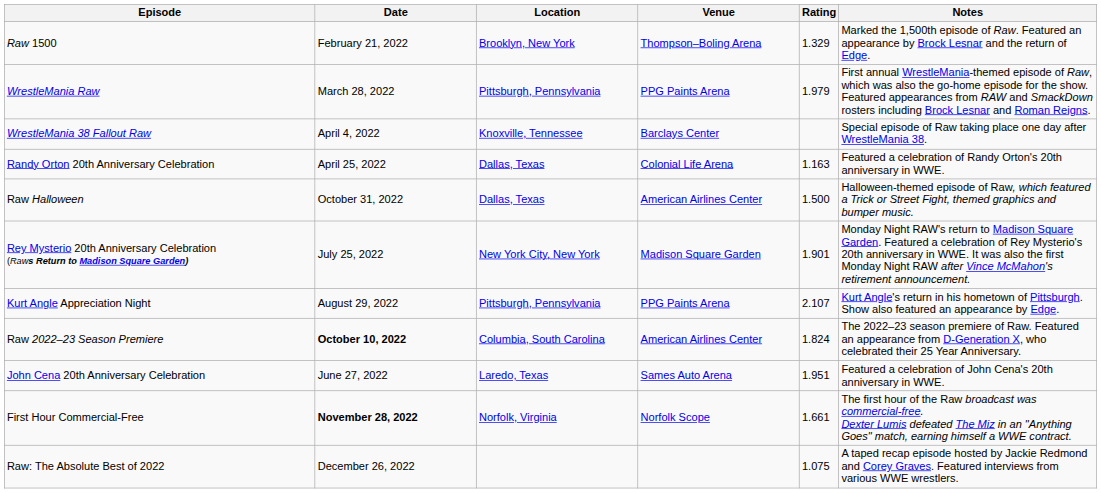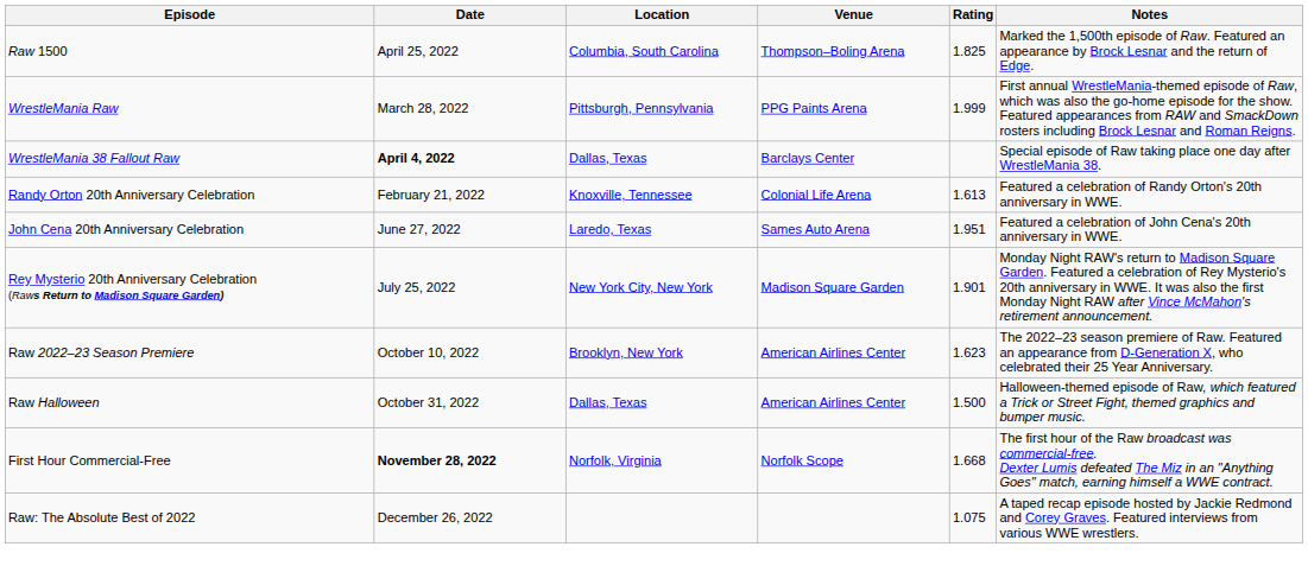 <table class="wikitable plainrowheaders sortable" style="width:100%;">
 <tr>
 <th style="width:29%;">Episode</th>
 <th style="width:15%;">Date</th>
 <th style="width:15%;">Location</th>
 <th style="width:15%;">Venue</th>
 <th style="width:2%;">Rating</th>
 <th style="width:99%;">Notes</th>
 </tr>
 <tr>
 <td><em>Raw</em> 1500</td>
-<td>February 21, 2022</td>
-<td><a href='#'>Brooklyn, New York</a></td>
+<td>April 25, 2022</td>
+<td><a href='#'>Columbia, South Carolina</a></td>
 <td><a href='#'>Thompson–Boling Arena</a></td>
-<td>1.329</td>
+<td>1.825</td>
 <td>Marked the 1,500th episode of <em>Raw</em>. Featured an appearance by <a href='#'>Brock Lesnar</a> and the return of <a href='#'>Edge</a>.</td>
 </tr>
 <tr>
 <td><em><a href='#'>WrestleMania Raw</a></em></td>
 <td>March 28, 2022</td>
 <td><a href='#'>Pittsburgh, Pennsylvania</a></td>
 <td><a href='#'>PPG Paints Arena</a></td>
-<td>1.979</td>
+<td>1.999</td>
 <td>First annual <a href='#'>WrestleMania</a>-themed episode of <em>Raw</em>, which was also the go-home episode for the show. Featured appearances from <em>RAW</em> and <em>SmackDown</em> rosters including <a href='#'>Brock Lesnar</a> and <a href='#'>Roman Reigns</a>.</td>
 </tr>
 <tr>
 <td><em><a href='#'>WrestleMania 38 Fallout Raw</a></em></td>
-<td>April 4, 2022</td>
-<td><a href='#'>Knoxville, Tennessee</a></td>
+<td><strong>April 4, 2022</strong></td>
+<td><a href='#'>Dallas, Texas</a></td>
 <td><a href='#'>Barclays Center</a></td>
 <td></td>
 <td>Special episode of Raw taking place one day after <a href='#'>WrestleMania 38</a>.</td>
 </tr>
 <tr>
 <td><a href='#'>Randy Orton</a> 20th Anniversary Celebration</td>
-<td>April 25, 2022</td>
-<td><a href='#'>Dallas, Texas</a></td>
+<td>February 21, 2022</td>
+<td><a href='#'>Knoxville, Tennessee</a></td>
 <td><a href='#'>Colonial Life Arena</a></td>
-<td>1.163</td>
+<td>1.613</td>
 <td>Featured a celebration of Randy Orton's 20th anniversary in WWE.</td>
+</tr>
+<tr>
+<td><a href='#'>John Cena</a> 20th Anniversary Celebration</td>
+<td>June 27, 2022</td>
+<td><a href='#'>Laredo, Texas</a></td>
+<td><a href='#'>Sames Auto Arena</a></td>
+<td>1.951</td>
+<td>Featured a celebration of John Cena's 20th anniversary in WWE.</td>
+</tr>
+<tr>
+<td><a href='#'>Rey Mysterio</a> 20th Anniversary Celebration<br><small>(<em>Raw<strong>s Return to <a href='#'>Madison Square Garden</a>)</small></td>
+<td>July 25, 2022</td>
+<td><a href='#'>New York City, New York</a></td>
+<td><a href='#'>Madison Square Garden</a></td>
+<td>1.901</td>
+<td>Monday Night RAW's return to <a href='#'>Madison Square Garden</a>. Featured a celebration of Rey Mysterio's 20th anniversary in WWE. It was also the first </em>Monday Night RAW<em> after <a href='#'>Vince McMahon</a>'s retirement announcement.</td>
+</tr>
+<tr>
+<td></em>Raw<em> 2022–23 Season Premiere</td>
+<td>October 10, 2022</td>
+<td><a href='#'>Brooklyn, New York</a></td>
+<td><a href='#'>American Airlines Center</a></td>
+<td>1.623</td>
+<td>The 2022–23 season premiere of Raw. Featured an appearance from <a href='#'>D-Generation X</a>, who celebrated their 25 Year Anniversary.</td>
 </tr>
 <tr>
 <td></em>Raw<em> Halloween</td>
 <td>October 31, 2022</td>
 <td><a href='#'>Dallas, Texas</a></td>
 <td><a href='#'>American Airlines Center</a></td>
 <td>1.500</td>
 <td>Halloween-themed episode of </em>Raw<em>, which featured a Trick or Street Fight, themed graphics and bumper music.</td>
 </tr>
 <tr>
-<td><a href='#'>Rey Mysterio</a> 20th Anniversary Celebration<br><small>(<em>Raw<strong>s Return to <a href='#'>Madison Square Garden</a>)</small></td>
-<td>July 25, 2022</td>
-<td><a href='#'>New York City, New York</a></td>
-<td><a href='#'>Madison Square Garden</a></td>
-<td>1.901</td>
-<td>Monday Night RAW's return to <a href='#'>Madison Square Garden</a>. Featured a celebration of Rey Mysterio's 20th anniversary in WWE. It was also the first </em>Monday Night RAW<em> after <a href='#'>Vince McMahon</a>'s retirement announcement.</td>
-</tr>
-<tr>
-<td><a href='#'>Kurt Angle</a> Appreciation Night</td>
-<td>August 29, 2022</td>
-<td><a href='#'>Pittsburgh, Pennsylvania</a></td>
-<td><a href='#'>PPG Paints Arena</a></td>
-<td>2.107</td>
-<td><a href='#'>Kurt Angle</a>'s return in his hometown of <a href='#'>Pittsburgh</a>. Show also featured an appearance by <a href='#'>Edge</a>.</td>
-</tr>
-<tr>
-<td></em>Raw<em> 2022–23 Season Premiere</td>
-<td><strong>October 10, 2022</strong></td>
-<td><a href='#'>Columbia, South Carolina</a></td>
-<td><a href='#'>American Airlines Center</a></td>
-<td>1.824</td>
-<td>The 2022–23 season premiere of Raw. Featured an appearance from <a href='#'>D-Generation X</a>, who celebrated their 25 Year Anniversary.</td>
-</tr>
-<tr>
-<td><a href='#'>John Cena</a> 20th Anniversary Celebration</td>
-<td>June 27, 2022</td>
-<td><a href='#'>Laredo, Texas</a></td>
-<td><a href='#'>Sames Auto Arena</a></td>
-<td>1.951</td>
-<td>Featured a celebration of John Cena's 20th anniversary in WWE.</td>
-</tr>
-<tr>
 <td>First Hour Commercial-Free</td>
 <td><strong>November 28, 2022</strong></td>
 <td><a href='#'>Norfolk, Virginia</a></td>
 <td><a href='#'>Norfolk Scope</a></td>
-<td>1.661</td>
+<td>1.668</td>
 <td>The first hour of the </em>Raw<em> broadcast was <a href='#'>commercial-free</a>.<br><a href='#'>Dexter Lumis</a> defeated <a href='#'>The Miz</a> in an "Anything Goes" match, earning himself a WWE contract.</td>
 </tr>
 <tr>
 <td></em>Raw: The Absolute Best of 2022<em></td>
 <td>December 26, 2022</td>
 <td></td>
 <td></td>
 <td>1.075</td>
 <td>A taped recap episode hosted by Jackie Redmond and <a href='#'>Corey Graves</a>. Featured interviews from various WWE wrestlers.</td>
 </tr>
 </table>
